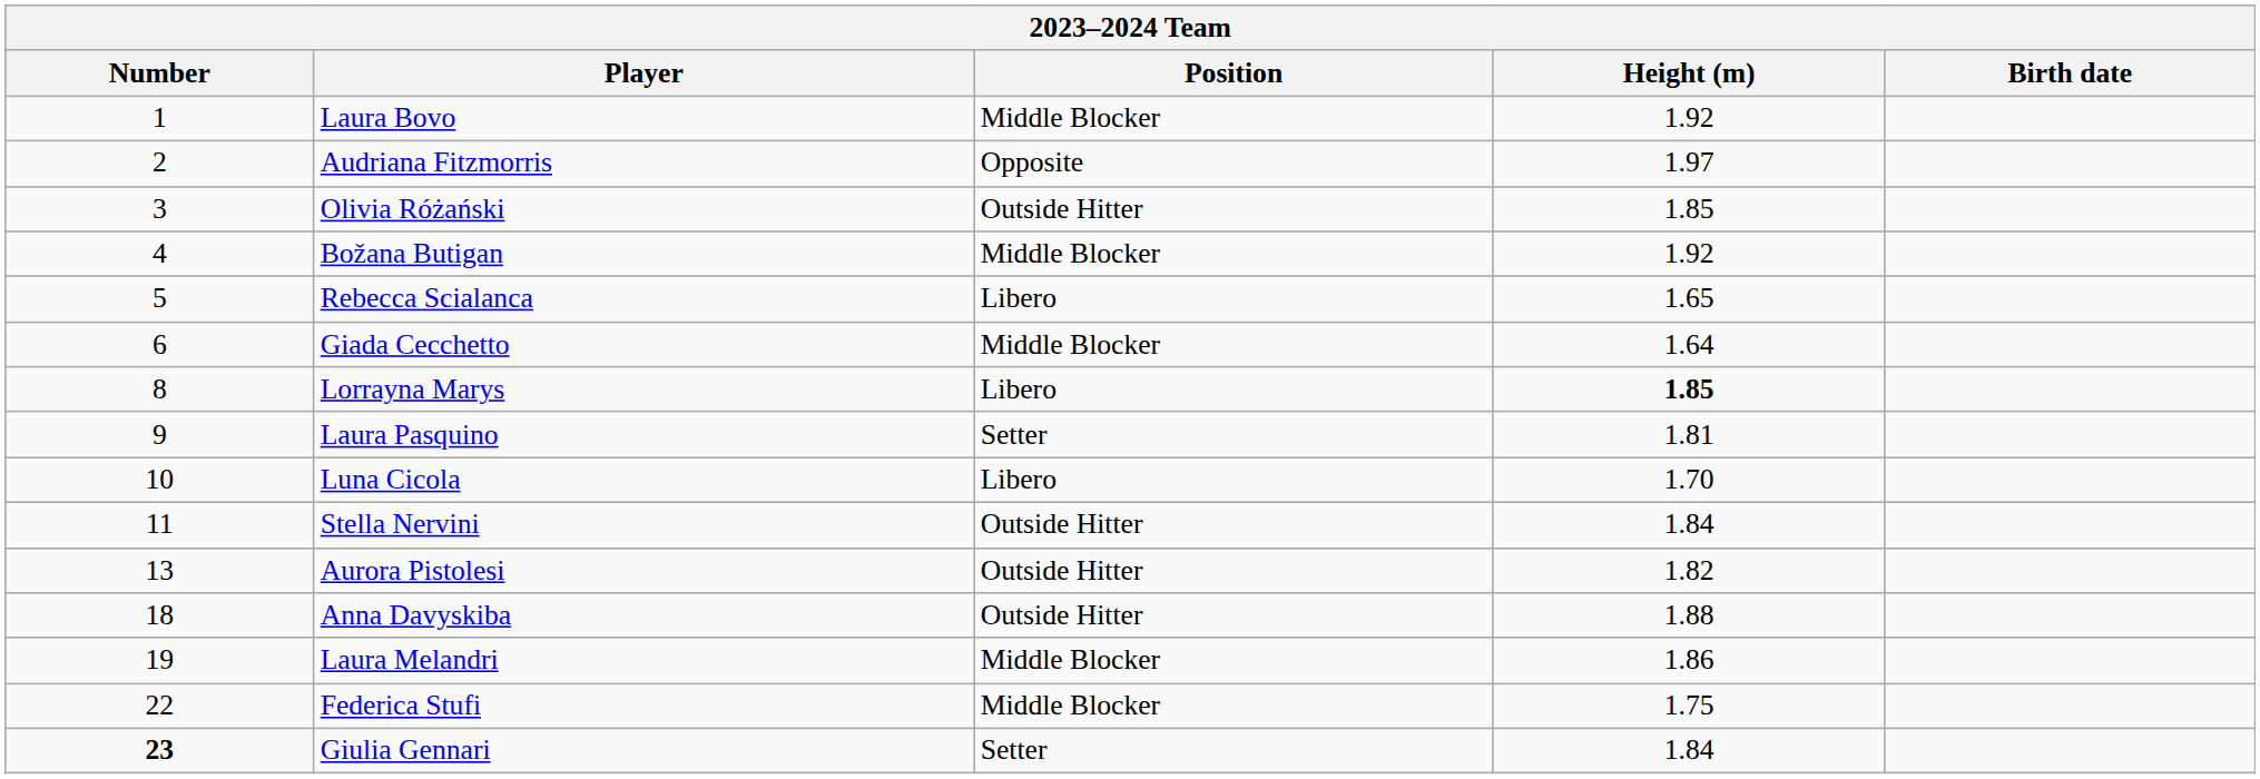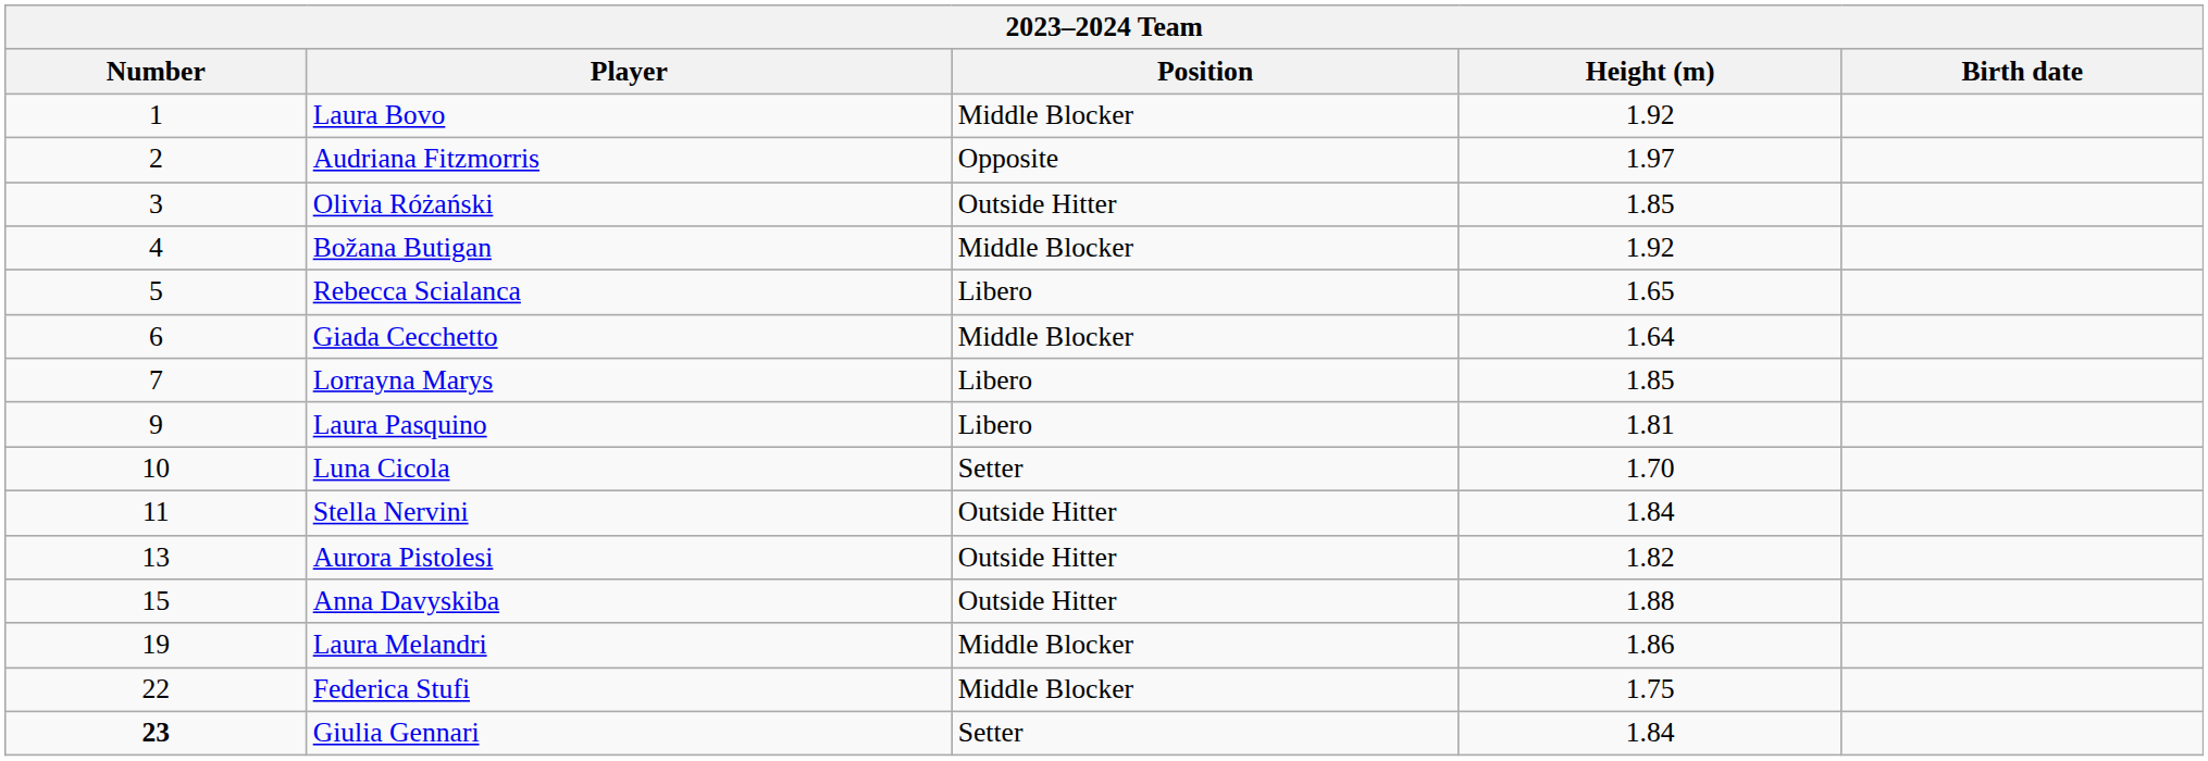 <table class="wikitable" style="width:100%;">
 <tr>
 <th colspan=5><strong>2023–2024 Team</strong></th>
 </tr>
 <tr>
 <th>Number</th>
 <th>Player</th>
 <th>Position</th>
 <th>Height (m)</th>
 <th>Birth date</th>
 </tr>
 <tr>
 <td align=center>1</td>
 <td> <a href='#'>Laura Bovo</a></td>
 <td>Middle Blocker</td>
 <td align=center>1.92</td>
 <td></td>
 </tr>
 <tr>
 <td align=center>2</td>
 <td> <a href='#'>Audriana Fitzmorris</a></td>
 <td>Opposite</td>
 <td align=center>1.97</td>
 <td></td>
 </tr>
 <tr>
 <td align=center>3</td>
 <td> <a href='#'>Olivia Różański</a></td>
 <td>Outside Hitter</td>
 <td align=center>1.85</td>
 <td></td>
 </tr>
 <tr>
 <td align=center>4</td>
 <td> <a href='#'>Božana Butigan</a></td>
 <td>Middle Blocker</td>
 <td align=center>1.92</td>
 <td></td>
 </tr>
 <tr>
 <td align=center>5</td>
 <td> <a href='#'>Rebecca Scialanca</a></td>
 <td>Libero</td>
 <td align=center>1.65</td>
 <td></td>
 </tr>
 <tr>
 <td align=center>6</td>
 <td> <a href='#'>Giada Cecchetto</a></td>
 <td>Middle Blocker</td>
 <td align=center>1.64</td>
 <td></td>
 </tr>
 <tr>
-<td align=center>8</td>
+<td align=center>7</td>
 <td> <a href='#'>Lorrayna Marys</a></td>
 <td>Libero</td>
-<td align=center><strong>1.85</strong></td>
+<td align=center>1.85</td>
 <td></td>
 </tr>
 <tr>
 <td align=center>9</td>
 <td> <a href='#'>Laura Pasquino</a></td>
-<td>Setter</td>
+<td>Libero</td>
 <td align=center>1.81</td>
 <td></td>
 </tr>
 <tr>
 <td align=center>10</td>
 <td> <a href='#'>Luna Cicola</a></td>
-<td>Libero</td>
+<td>Setter</td>
 <td align=center>1.70</td>
 <td></td>
 </tr>
 <tr>
 <td align=center>11</td>
 <td> <a href='#'>Stella Nervini</a></td>
 <td>Outside Hitter</td>
 <td align=center>1.84</td>
 <td></td>
 </tr>
 <tr>
 <td align=center>13</td>
 <td> <a href='#'>Aurora Pistolesi</a></td>
 <td>Outside Hitter</td>
 <td align=center>1.82</td>
 <td></td>
 </tr>
 <tr>
-<td align=center>18</td>
+<td align=center>15</td>
 <td> <a href='#'>Anna Davyskiba</a></td>
 <td>Outside Hitter</td>
 <td align=center>1.88</td>
 <td></td>
 </tr>
 <tr>
 <td align=center>19</td>
 <td> <a href='#'>Laura Melandri</a></td>
 <td>Middle Blocker</td>
 <td align=center>1.86</td>
 <td></td>
 </tr>
 <tr>
 <td align=center>22</td>
 <td> <a href='#'>Federica Stufi</a></td>
 <td>Middle Blocker</td>
 <td align=center>1.75</td>
 <td></td>
 </tr>
 <tr>
 <td align=center><strong>23</strong></td>
 <td> <a href='#'>Giulia Gennari</a></td>
 <td>Setter</td>
 <td align=center>1.84</td>
 <td></td>
 </tr>
 </table>
